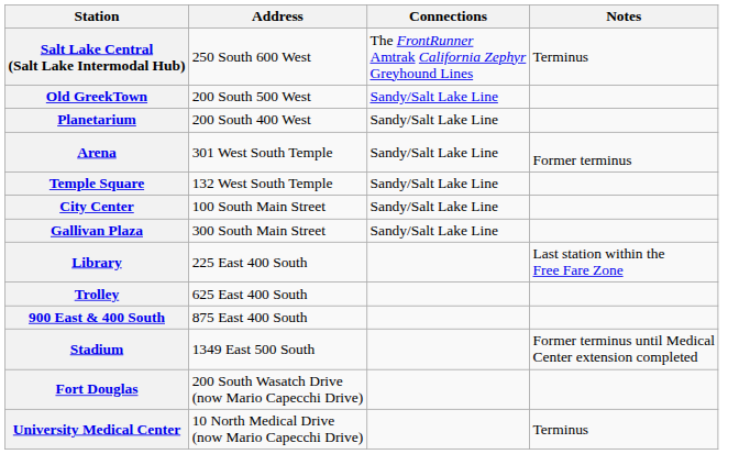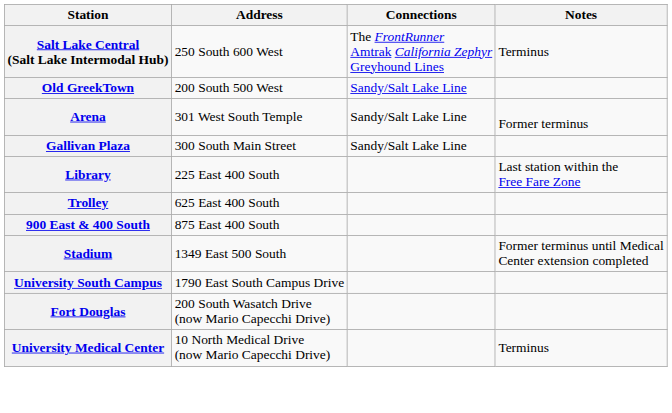 <table class="wikitable" border="1">
 <tr>
 <th>Station</th>
 <th>Address</th>
 <th>Connections</th>
 <th>Notes</th>
 </tr>
 <tr>
 <th><a href='#'>Salt Lake Central</a><br>(Salt Lake Intermodal Hub)</th>
 <td>250 South 600 West</td>
 <td>The <em><a href='#'>FrontRunner</a></em><br><a href='#'>Amtrak</a> <em><a href='#'>California Zephyr</a></em><br><a href='#'>Greyhound Lines</a></td>
 <td>Terminus</td>
 </tr>
 <tr>
 <th><a href='#'>Old GreekTown</a></th>
 <td>200 South 500 West</td>
 <td><a href='#'>Sandy/Salt Lake Line</a></td>
 <td> </td>
 </tr>
 <tr>
-<th><a href='#'>Planetarium</a></th>
-<td>200 South 400 West</td>
-<td>Sandy/Salt Lake Line</td>
-<td> </td>
-</tr>
-<tr>
 <th><a href='#'>Arena</a></th>
 <td>301 West South Temple</td>
 <td>Sandy/Salt Lake Line</td>
 <td><br>Former terminus</td>
-</tr>
-<tr>
-<th><a href='#'>Temple Square</a></th>
-<td>132 West South Temple</td>
-<td>Sandy/Salt Lake Line</td>
-<td> </td>
-</tr>
-<tr>
-<th><a href='#'>City Center</a></th>
-<td>100 South Main Street</td>
-<td>Sandy/Salt Lake Line</td>
-<td> </td>
 </tr>
 <tr>
 <th><a href='#'>Gallivan Plaza</a></th>
 <td>300 South Main Street</td>
 <td>Sandy/Salt Lake Line</td>
 <td> </td>
 </tr>
 <tr>
 <th><a href='#'>Library</a></th>
 <td>225 East 400 South</td>
 <td></td>
 <td>Last station within the<br><a href='#'>Free Fare Zone</a></td>
 </tr>
 <tr>
 <th><a href='#'>Trolley</a></th>
 <td>625 East 400 South</td>
 <td></td>
 <td> </td>
 </tr>
 <tr>
 <th><a href='#'>900 East & 400 South</a></th>
 <td>875 East 400 South</td>
 <td></td>
 <td> </td>
 </tr>
 <tr>
 <th><a href='#'>Stadium</a></th>
 <td>1349 East 500 South</td>
 <td></td>
 <td>Former terminus until Medical<br>Center extension completed</td>
 </tr>
 <tr>
+<th><a href='#'>University South Campus</a></th>
+<td>1790 East South Campus Drive</td>
+<td></td>
+<td> </td>
+</tr>
+<tr>
 <th><a href='#'>Fort Douglas</a></th>
 <td>200 South Wasatch Drive<br>(now Mario Capecchi Drive)</td>
 <td></td>
 <td> </td>
 </tr>
 <tr>
 <th><a href='#'>University Medical Center</a></th>
 <td>10 North Medical Drive<br>(now Mario Capecchi Drive)</td>
 <td></td>
 <td>Terminus</td>
 </tr>
 </table>
